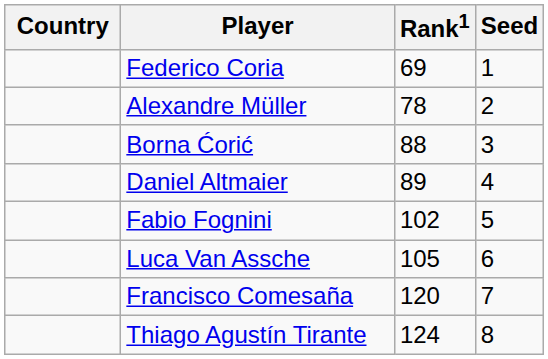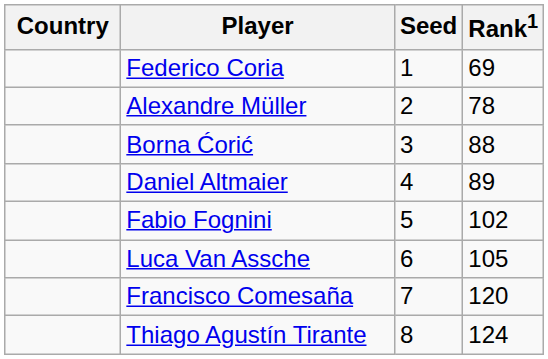 <table class="sortable wikitable">
 <tr>
 <th width="70">Country</th>
 <th width="175">Player</th>
+<th>Seed</th>
 <th>Rank<sup>1</sup></th>
-<th>Seed</th>
 </tr>
 <tr>
 <td></td>
 <td><a href='#'>Federico Coria</a></td>
+<td>1</td>
 <td>69</td>
-<td>1</td>
 </tr>
 <tr>
 <td></td>
 <td><a href='#'>Alexandre Müller</a></td>
+<td>2</td>
 <td>78</td>
-<td>2</td>
 </tr>
 <tr>
 <td></td>
 <td><a href='#'>Borna Ćorić</a></td>
+<td>3</td>
 <td>88</td>
-<td>3</td>
 </tr>
 <tr>
 <td></td>
 <td><a href='#'>Daniel Altmaier</a></td>
+<td>4</td>
 <td>89</td>
-<td>4</td>
 </tr>
 <tr>
 <td></td>
 <td><a href='#'>Fabio Fognini</a></td>
+<td>5</td>
 <td>102</td>
-<td>5</td>
 </tr>
 <tr>
 <td></td>
 <td><a href='#'>Luca Van Assche</a></td>
+<td>6</td>
 <td>105</td>
-<td>6</td>
 </tr>
 <tr>
 <td></td>
 <td><a href='#'>Francisco Comesaña</a></td>
+<td>7</td>
 <td>120</td>
-<td>7</td>
 </tr>
 <tr>
 <td></td>
 <td><a href='#'>Thiago Agustín Tirante</a></td>
+<td>8</td>
 <td>124</td>
-<td>8</td>
 </tr>
 </table>
